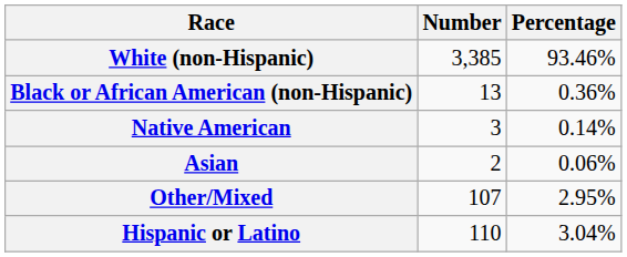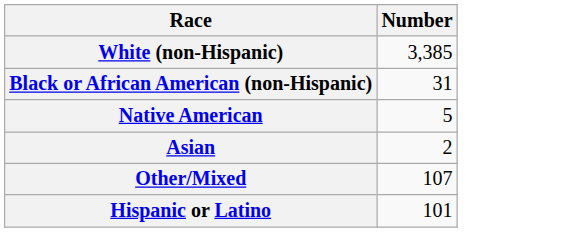 <table class="wikitable" style="text-align:right">
 <tr>
 <th scope="col">Race</th>
 <th scope="col">Number</th>
-<th scope="col">Percentage</th>
 </tr>
 <tr>
 <th scope="row"><a href='#'>White</a> (non-Hispanic)</th>
 <td>3,385</td>
-<td>93.46%</td>
 </tr>
 <tr>
 <th scope="row"><a href='#'>Black or African American</a> (non-Hispanic)</th>
-<td>13</td>
-<td>0.36%</td>
+<td>31</td>
 </tr>
 <tr>
 <th scope="row"><a href='#'>Native American</a></th>
-<td>3</td>
-<td>0.14%</td>
+<td>5</td>
 </tr>
 <tr>
 <th scope="row"><a href='#'>Asian</a></th>
 <td>2</td>
-<td>0.06%</td>
 </tr>
 <tr>
 <th scope="row"><a href='#'>Other/Mixed</a></th>
 <td>107</td>
-<td>2.95%</td>
 </tr>
 <tr>
 <th scope="row"><a href='#'>Hispanic</a> or <a href='#'>Latino</a></th>
-<td>110</td>
-<td>3.04%</td>
+<td>101</td>
 </tr>
 </table>
